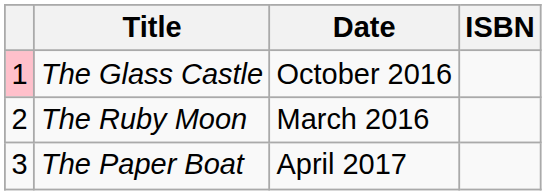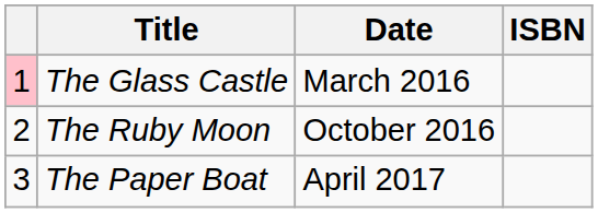 <table class="wikitable">
 <tr>
 <th></th>
 <th>Title</th>
 <th>Date</th>
 <th>ISBN</th>
 </tr>
 <tr>
 <td style="background: pink;">1</td>
 <td><em>The Glass Castle</em></td>
-<td>October 2016</td>
+<td>March 2016</td>
 <td></td>
 </tr>
 <tr>
 <td>2</td>
 <td><em>The Ruby Moon</em></td>
-<td>March 2016</td>
+<td>October 2016</td>
 <td></td>
 </tr>
 <tr>
 <td>3</td>
 <td><em>The Paper Boat</em></td>
 <td>April 2017</td>
 <td></td>
 </tr>
 </table>
